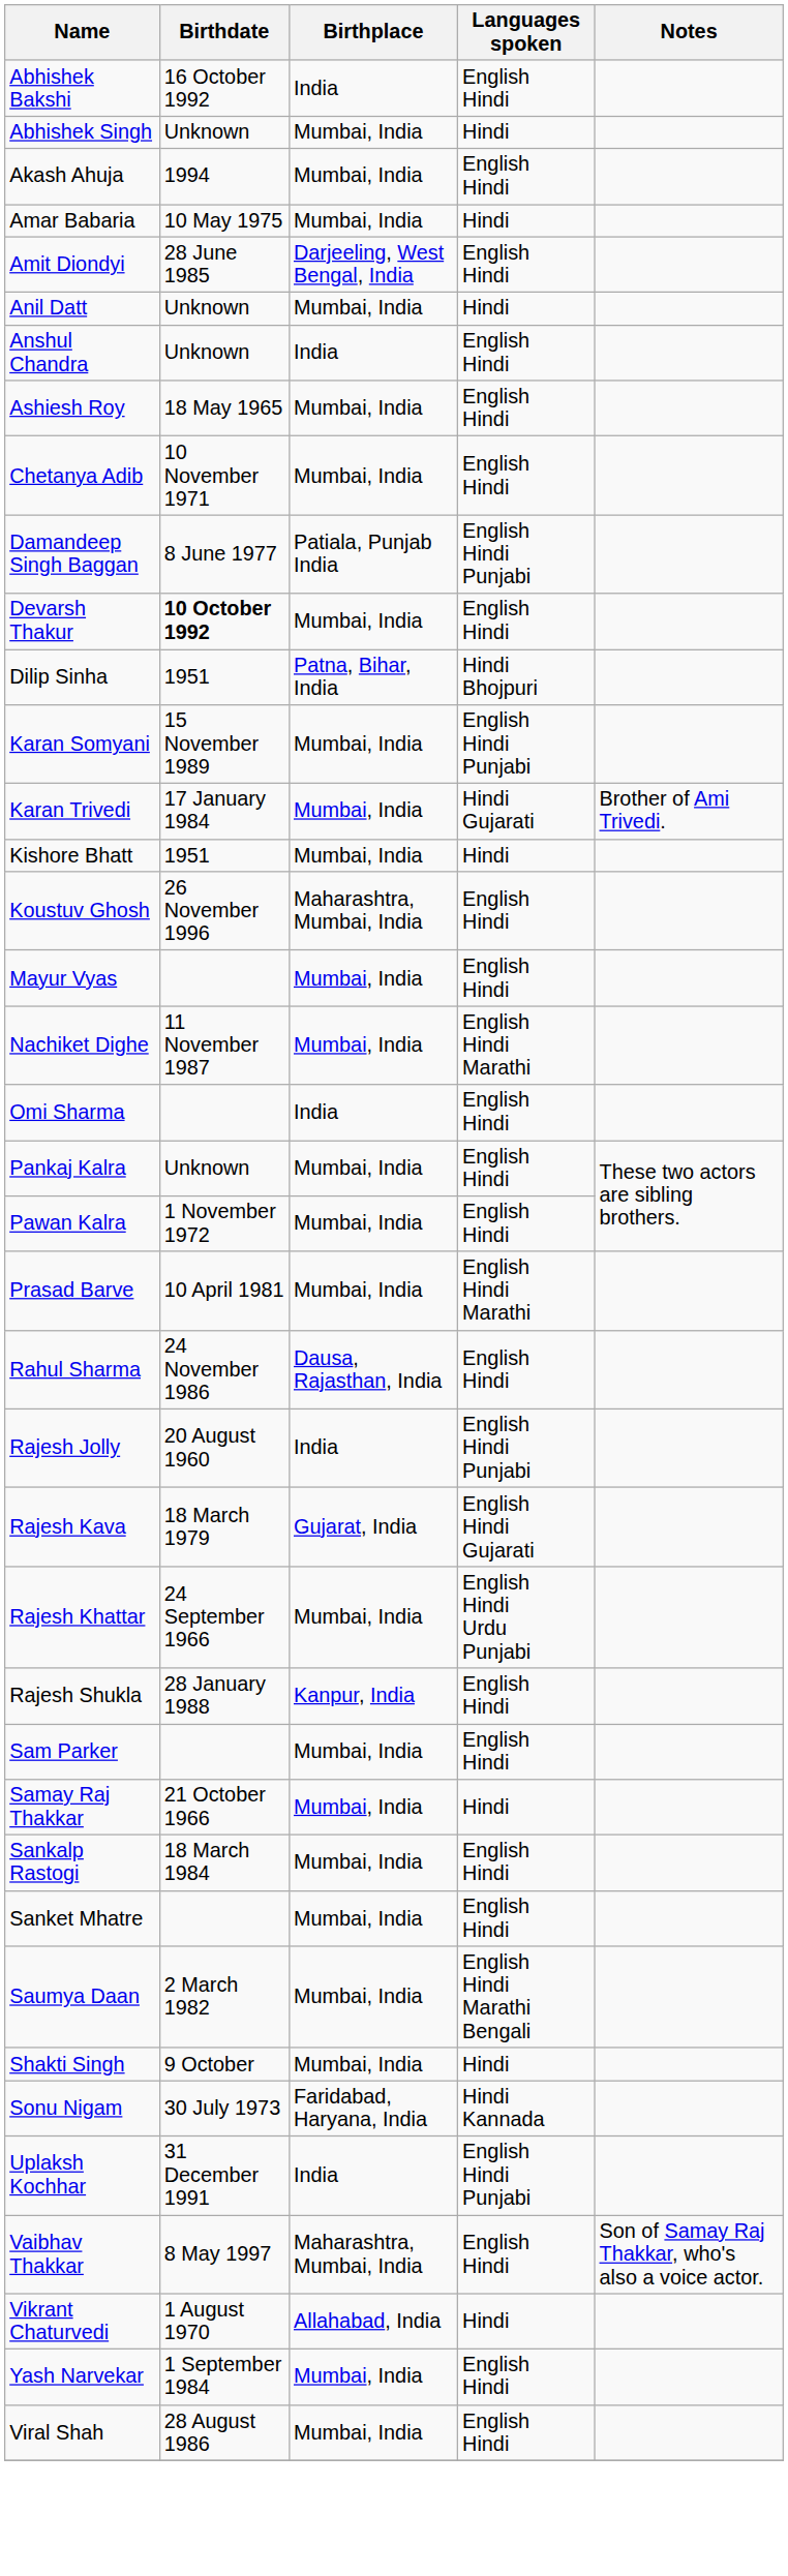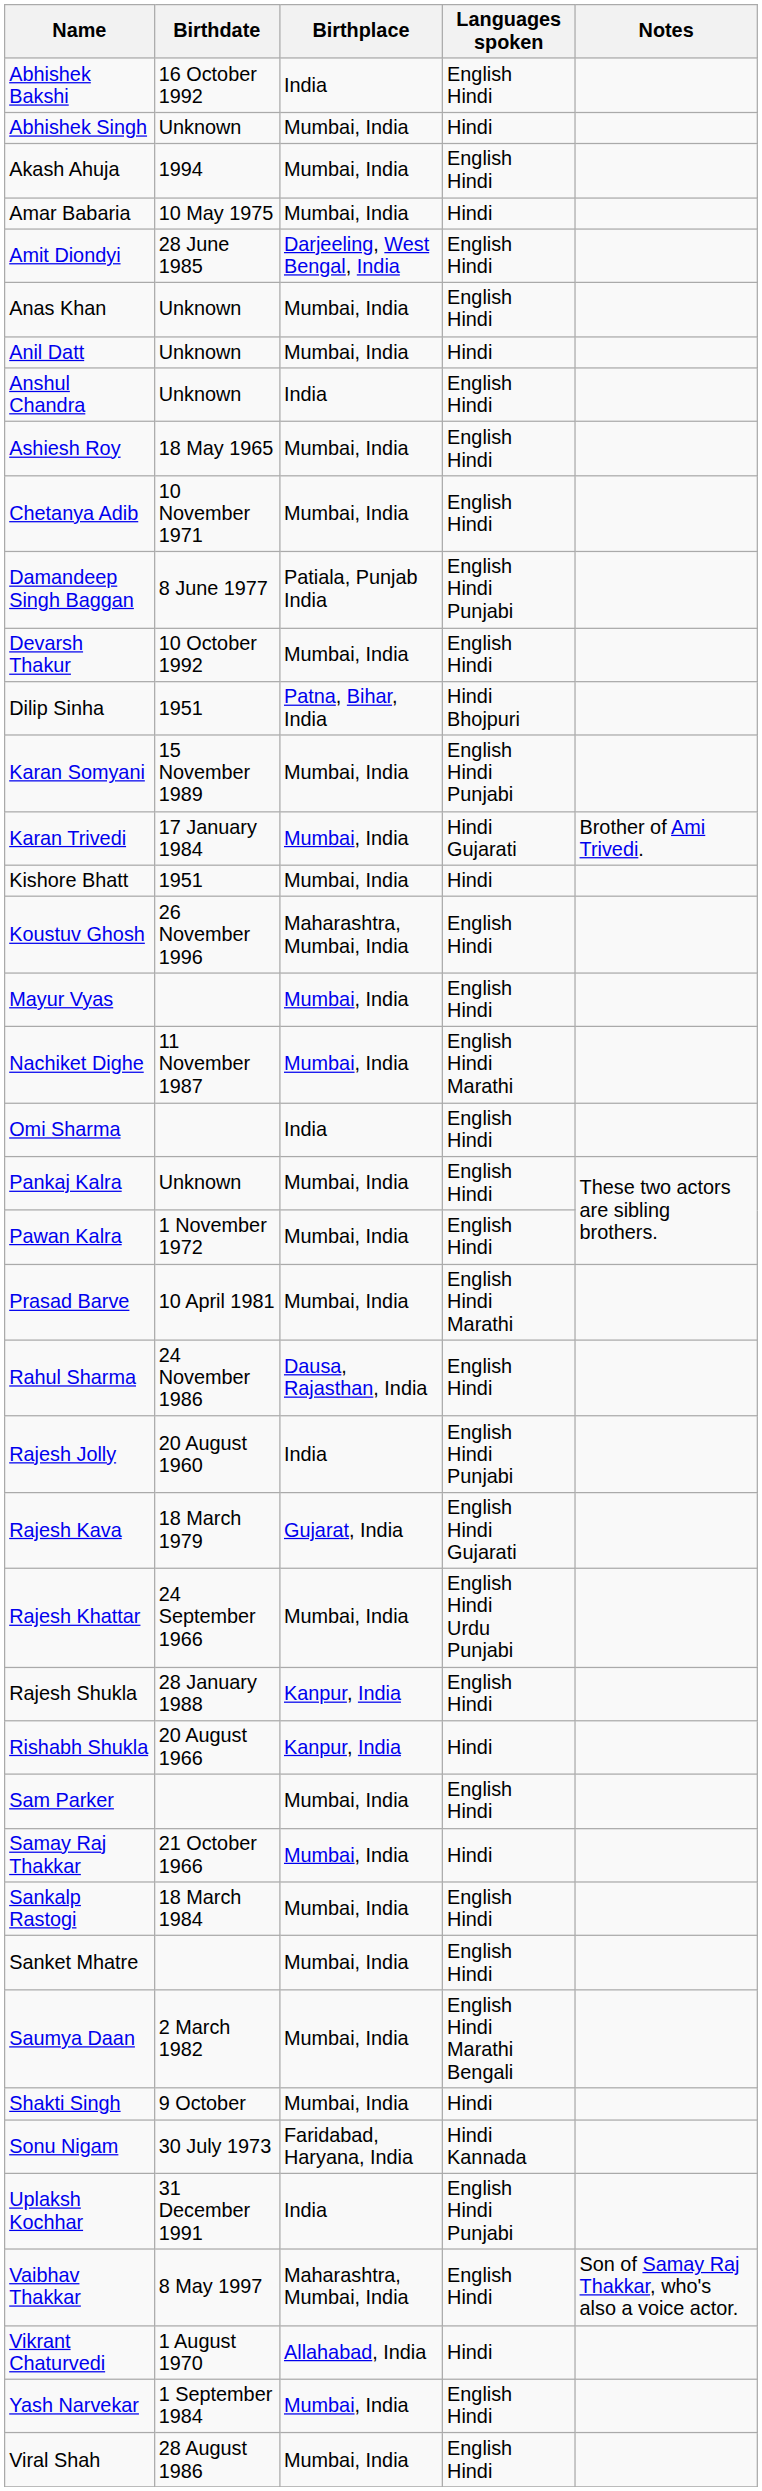 <table class="wikitable collapsible collapsed">
 <tr>
 <th>Name</th>
 <th>Birthdate</th>
 <th>Birthplace</th>
 <th>Languages spoken</th>
 <th>Notes</th>
 </tr>
 <tr>
 <td><a href='#'>Abhishek Bakshi</a></td>
 <td>16 October 1992</td>
 <td>India</td>
 <td>English <br> Hindi</td>
 <td></td>
 </tr>
 <tr>
 <td><a href='#'>Abhishek Singh</a></td>
 <td>Unknown</td>
 <td>Mumbai, India</td>
 <td>Hindi</td>
 <td></td>
 </tr>
 <tr>
 <td>Akash Ahuja</td>
 <td>1994</td>
 <td>Mumbai, India</td>
 <td>English <br> Hindi</td>
 <td></td>
 </tr>
 <tr>
 <td>Amar Babaria</td>
 <td>10 May 1975</td>
 <td>Mumbai, India</td>
 <td>Hindi</td>
 <td></td>
 </tr>
 <tr>
 <td><a href='#'>Amit Diondyi</a></td>
 <td>28 June 1985</td>
 <td><a href='#'>Darjeeling</a>, <a href='#'>West Bengal</a>, <a href='#'>India</a></td>
 <td>English <br> Hindi</td>
 <td></td>
 </tr>
 <tr>
+<td>Anas Khan</td>
+<td>Unknown</td>
+<td>Mumbai, India</td>
+<td>English <br> Hindi</td>
+<td></td>
+</tr>
+<tr>
 <td><a href='#'>Anil Datt</a></td>
 <td>Unknown</td>
 <td>Mumbai, India</td>
 <td>Hindi</td>
 <td></td>
 </tr>
 <tr>
 <td><a href='#'>Anshul Chandra</a></td>
 <td>Unknown</td>
 <td>India</td>
 <td>English <br> Hindi</td>
 <td></td>
 </tr>
 <tr>
 <td><a href='#'>Ashiesh Roy</a></td>
 <td>18 May 1965</td>
 <td>Mumbai, India</td>
 <td>English <br> Hindi</td>
 <td></td>
 </tr>
 <tr>
 <td><a href='#'>Chetanya Adib</a></td>
 <td>10 November 1971</td>
 <td>Mumbai, India</td>
 <td>English <br> Hindi</td>
 <td></td>
 </tr>
 <tr>
 <td><a href='#'>Damandeep Singh Baggan</a></td>
 <td>8 June 1977</td>
 <td>Patiala, Punjab India</td>
 <td>English <br> Hindi <br> Punjabi</td>
 <td></td>
 </tr>
 <tr>
 <td><a href='#'>Devarsh Thakur</a></td>
-<td><strong>10 October 1992</strong></td>
+<td>10 October 1992</td>
 <td>Mumbai, India</td>
 <td>English <br> Hindi</td>
 <td></td>
 </tr>
 <tr>
 <td>Dilip Sinha</td>
 <td>1951</td>
 <td><a href='#'>Patna</a>, <a href='#'>Bihar</a>, India</td>
 <td>Hindi <br> Bhojpuri</td>
 <td></td>
 </tr>
 <tr>
 <td><a href='#'>Karan Somyani</a></td>
 <td>15 November 1989</td>
 <td>Mumbai, India</td>
 <td>English <br> Hindi <br> Punjabi</td>
 <td></td>
 </tr>
 <tr>
 <td><a href='#'>Karan Trivedi</a></td>
 <td>17 January 1984</td>
 <td><a href='#'>Mumbai</a>, India</td>
 <td>Hindi <br> Gujarati</td>
 <td>Brother of <a href='#'>Ami Trivedi</a>.</td>
 </tr>
 <tr>
 <td>Kishore Bhatt</td>
 <td>1951</td>
 <td>Mumbai, India</td>
 <td>Hindi</td>
 <td></td>
 </tr>
 <tr>
 <td><a href='#'>Koustuv Ghosh</a></td>
 <td>26 November 1996</td>
 <td>Maharashtra, Mumbai, India</td>
 <td>English <br> Hindi</td>
 <td></td>
 </tr>
 <tr>
 <td><a href='#'>Mayur Vyas</a></td>
 <td></td>
 <td><a href='#'>Mumbai</a>, India</td>
 <td>English <br> Hindi</td>
 <td></td>
 </tr>
 <tr>
 <td><a href='#'>Nachiket Dighe</a></td>
 <td>11 November 1987</td>
 <td><a href='#'>Mumbai</a>, India</td>
 <td>English <br> Hindi <br> Marathi</td>
 <td></td>
 </tr>
 <tr>
 <td><a href='#'>Omi Sharma</a></td>
 <td></td>
 <td>India</td>
 <td>English <br> Hindi</td>
 <td></td>
 </tr>
 <tr>
 <td><a href='#'>Pankaj Kalra</a></td>
 <td>Unknown</td>
 <td>Mumbai, India</td>
 <td>English <br> Hindi</td>
 <td rowspan="2">These two actors are sibling brothers.</td>
 </tr>
 <tr>
 <td><a href='#'>Pawan Kalra</a></td>
 <td>1 November 1972</td>
 <td>Mumbai, India</td>
 <td>English <br> Hindi</td>
 </tr>
 <tr>
 <td><a href='#'>Prasad Barve</a></td>
 <td>10 April 1981</td>
 <td>Mumbai, India</td>
 <td>English <br>Hindi<br>Marathi</td>
 <td></td>
 </tr>
 <tr>
 <td><a href='#'>Rahul Sharma</a></td>
 <td>24 November 1986</td>
 <td><a href='#'>Dausa</a>, <a href='#'>Rajasthan</a>, India</td>
 <td>English <br> Hindi</td>
 <td></td>
 </tr>
 <tr>
 <td><a href='#'>Rajesh Jolly</a></td>
 <td>20 August 1960</td>
 <td>India</td>
 <td>English <br> Hindi <br> Punjabi</td>
 <td></td>
 </tr>
 <tr>
 <td><a href='#'>Rajesh Kava</a></td>
 <td>18 March 1979</td>
 <td><a href='#'>Gujarat</a>, India</td>
 <td>English <br> Hindi <br> Gujarati</td>
 <td></td>
 </tr>
 <tr>
 <td><a href='#'>Rajesh Khattar</a></td>
 <td>24 September 1966</td>
 <td>Mumbai, India</td>
 <td>English <br> Hindi <br> Urdu <br> Punjabi</td>
 </tr>
 <tr>
 <td>Rajesh Shukla</td>
 <td>28 January 1988</td>
 <td><a href='#'>Kanpur</a>, <a href='#'>India</a></td>
 <td>English <br> Hindi</td>
 <td></td>
 </tr>
 <tr>
+<td><a href='#'>Rishabh Shukla</a></td>
+<td>20 August 1966</td>
+<td><a href='#'>Kanpur</a>, <a href='#'>India</a></td>
+<td>Hindi</td>
+<td></td>
+</tr>
+<tr>
 <td><a href='#'>Sam Parker</a></td>
 <td></td>
 <td>Mumbai, India</td>
 <td>English <br> Hindi</td>
 <td></td>
 </tr>
 <tr>
 <td><a href='#'>Samay Raj Thakkar</a></td>
 <td>21 October 1966</td>
 <td><a href='#'>Mumbai</a>, India</td>
 <td>Hindi</td>
 <td></td>
 </tr>
 <tr>
 <td><a href='#'>Sankalp Rastogi</a></td>
 <td>18 March 1984</td>
 <td>Mumbai, India</td>
 <td>English <br> Hindi</td>
 <td></td>
 </tr>
 <tr>
 <td>Sanket Mhatre</td>
 <td></td>
 <td>Mumbai, India</td>
 <td>English <br> Hindi</td>
 <td></td>
 </tr>
 <tr>
 <td><a href='#'>Saumya Daan</a></td>
 <td>2 March 1982</td>
 <td>Mumbai, India</td>
 <td>English <br> Hindi <br> Marathi <br> Bengali</td>
 <td></td>
 </tr>
 <tr>
 <td><a href='#'>Shakti Singh</a></td>
 <td>9 October</td>
 <td>Mumbai, India</td>
 <td>Hindi</td>
 <td></td>
 </tr>
 <tr>
 <td><a href='#'>Sonu Nigam</a></td>
 <td>30 July 1973</td>
 <td>Faridabad, Haryana, India</td>
 <td>Hindi <br> Kannada</td>
 <td></td>
 </tr>
 <tr>
 <td><a href='#'>Uplaksh Kochhar</a></td>
 <td>31 December 1991</td>
 <td>India</td>
 <td>English <br> Hindi <br> Punjabi</td>
 <td></td>
 </tr>
 <tr>
 <td><a href='#'>Vaibhav Thakkar</a></td>
 <td>8 May 1997</td>
 <td>Maharashtra, Mumbai, India</td>
 <td>English <br> Hindi</td>
 <td>Son of <a href='#'>Samay Raj Thakkar</a>, who's also a voice actor.</td>
 </tr>
 <tr>
 <td><a href='#'>Vikrant Chaturvedi</a></td>
 <td>1 August 1970</td>
 <td><a href='#'>Allahabad</a>, India</td>
 <td>Hindi</td>
 <td></td>
 </tr>
 <tr>
 <td><a href='#'>Yash Narvekar</a></td>
 <td>1 September 1984</td>
 <td><a href='#'>Mumbai</a>, India</td>
 <td>English <br> Hindi</td>
 <td></td>
 </tr>
 <tr>
 <td>Viral Shah</td>
 <td>28 August 1986</td>
 <td>Mumbai, India</td>
 <td>English <br> Hindi</td>
 <td></td>
 </tr>
 <tr>
 </tr>
 </table>
